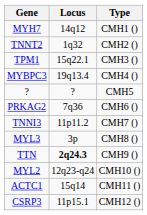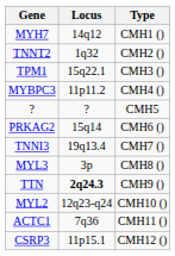 <table class="wikitable" style="float: right; margin-left:15px; text-align:center">
 <tr>
 <th>Gene</th>
 <th>Locus</th>
 <th>Type</th>
 </tr>
 <tr>
 <td><a href='#'>MYH7</a></td>
 <td>14q12</td>
 <td>CMH1 ()</td>
 </tr>
 <tr>
 <td><a href='#'>TNNT2</a></td>
 <td>1q32</td>
 <td>CMH2 ()</td>
 </tr>
 <tr>
 <td><a href='#'>TPM1</a></td>
 <td>15q22.1</td>
 <td>CMH3 ()</td>
 </tr>
 <tr>
 <td><a href='#'>MYBPC3</a></td>
-<td>19q13.4</td>
+<td>11p11.2</td>
 <td>CMH4 ()</td>
 </tr>
 <tr>
 <td>?</td>
 <td>?</td>
 <td>CMH5</td>
 </tr>
 <tr>
 <td><a href='#'>PRKAG2</a></td>
-<td>7q36</td>
+<td>15q14</td>
 <td>CMH6 ()</td>
 </tr>
 <tr>
 <td><a href='#'>TNNI3</a></td>
-<td>11p11.2</td>
+<td>19q13.4</td>
 <td>CMH7 ()</td>
 </tr>
 <tr>
 <td><a href='#'>MYL3</a></td>
 <td>3p</td>
 <td>CMH8 ()</td>
 </tr>
 <tr>
 <td><a href='#'>TTN</a></td>
 <td><strong>2q24.3</strong></td>
 <td>CMH9 ()</td>
 </tr>
 <tr>
 <td><a href='#'>MYL2</a></td>
 <td>12q23-q24</td>
 <td>CMH10 ()</td>
 </tr>
 <tr>
 <td><a href='#'>ACTC1</a></td>
-<td>15q14</td>
+<td>7q36</td>
 <td>CMH11 ()</td>
 </tr>
 <tr>
 <td><a href='#'>CSRP3</a></td>
 <td>11p15.1</td>
 <td>CMH12 ()</td>
 </tr>
 </table>
